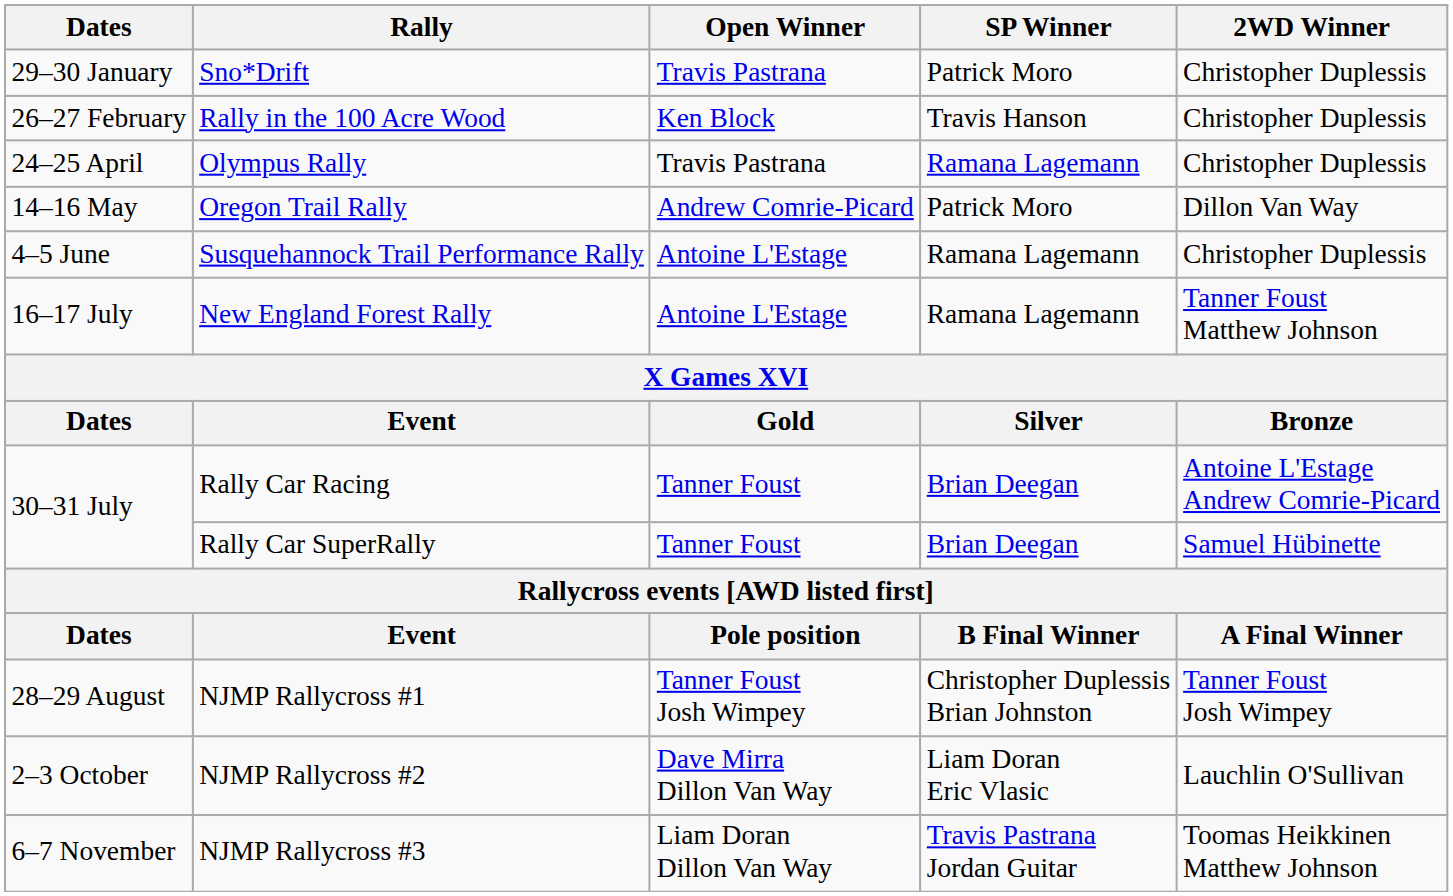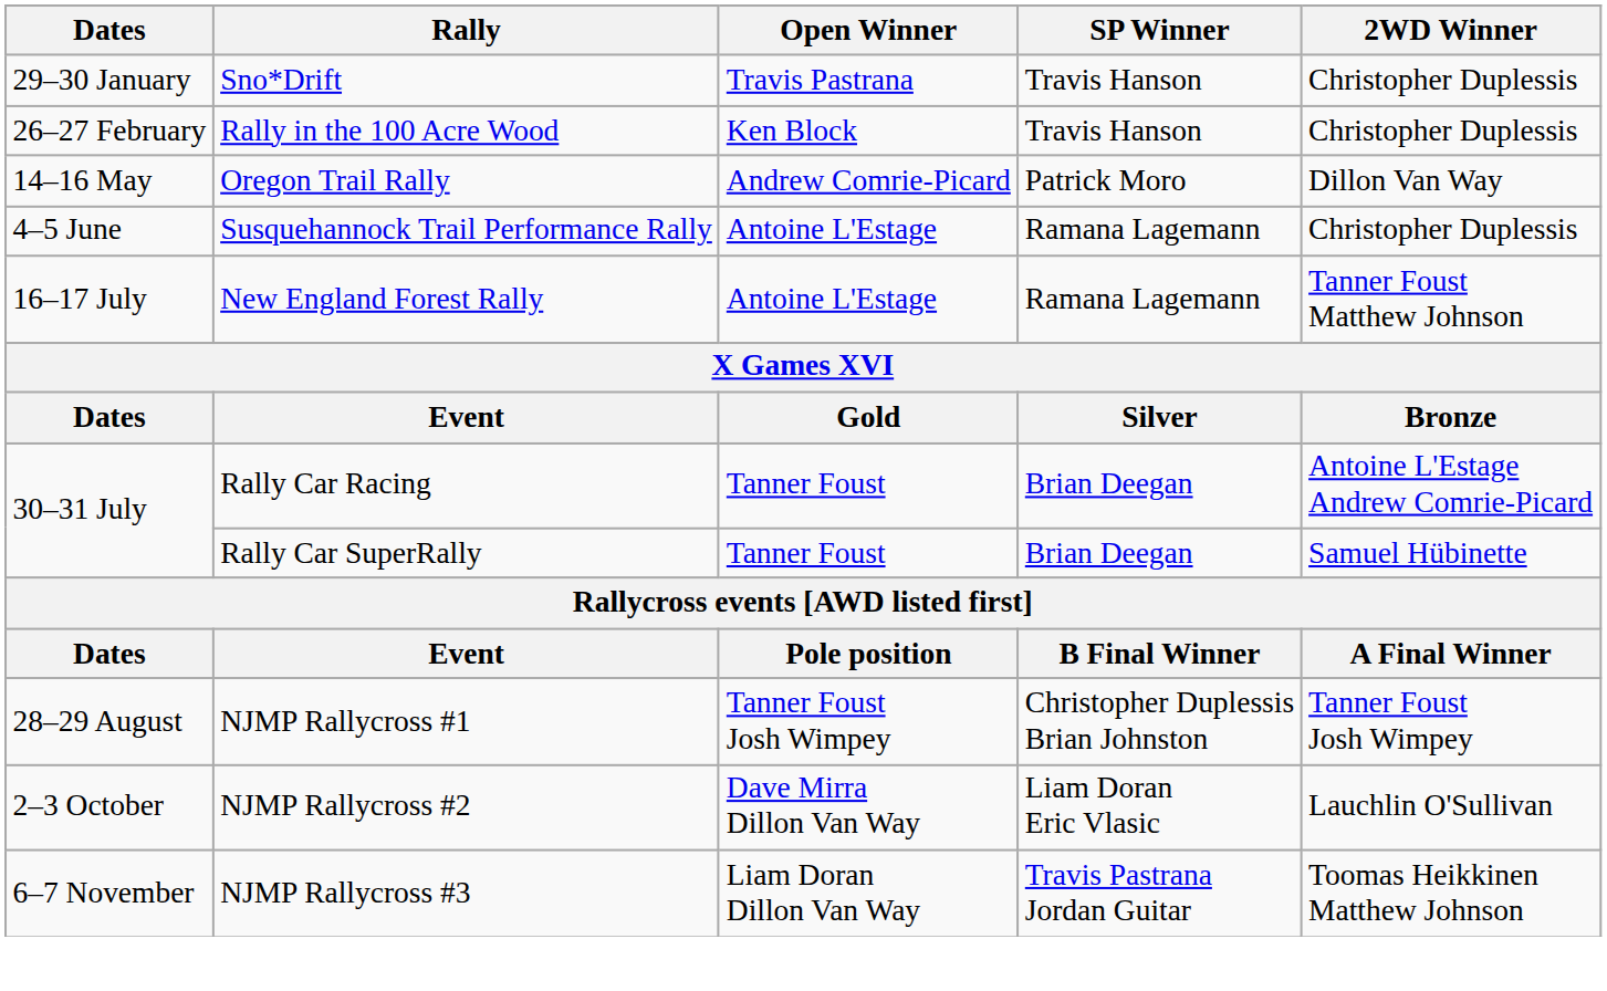 <table class="wikitable" style="font-size: 85%;">
 <tr>
 <th>Dates</th>
 <th>Rally</th>
 <th>Open Winner</th>
 <th>SP Winner</th>
 <th>2WD Winner</th>
 </tr>
 <tr>
 <td>29–30 January</td>
 <td><a href='#'>Sno*Drift</a></td>
 <td><a href='#'>Travis Pastrana</a></td>
-<td>Patrick Moro</td>
+<td>Travis Hanson</td>
 <td>Christopher Duplessis</td>
 </tr>
 <tr>
 <td>26–27 February</td>
 <td><a href='#'>Rally in the 100 Acre Wood</a></td>
 <td><a href='#'>Ken Block</a></td>
 <td>Travis Hanson</td>
-<td>Christopher Duplessis</td>
-</tr>
-<tr>
-<td>24–25 April</td>
-<td><a href='#'>Olympus Rally</a></td>
-<td>Travis Pastrana</td>
-<td><a href='#'>Ramana Lagemann</a></td>
 <td>Christopher Duplessis</td>
 </tr>
 <tr>
 <td>14–16 May</td>
 <td><a href='#'>Oregon Trail Rally</a></td>
 <td><a href='#'>Andrew Comrie-Picard</a></td>
 <td>Patrick Moro</td>
 <td>Dillon Van Way</td>
 </tr>
 <tr>
 <td>4–5 June</td>
 <td><a href='#'>Susquehannock Trail Performance Rally</a></td>
 <td><a href='#'>Antoine L'Estage</a></td>
 <td>Ramana Lagemann</td>
 <td>Christopher Duplessis</td>
 </tr>
 <tr>
 <td>16–17 July</td>
 <td><a href='#'>New England Forest Rally</a></td>
 <td><a href='#'>Antoine L'Estage</a></td>
 <td>Ramana Lagemann</td>
 <td><a href='#'>Tanner Foust</a><br>Matthew Johnson</td>
 </tr>
 <tr>
 <th colspan=5><a href='#'>X Games XVI</a></th>
 </tr>
 <tr>
 <th>Dates</th>
 <th>Event</th>
 <th> Gold</th>
 <th> Silver</th>
 <th> Bronze</th>
 </tr>
 <tr>
 <td rowspan=2>30–31 July</td>
 <td>Rally Car Racing</td>
 <td><a href='#'>Tanner Foust</a></td>
 <td><a href='#'>Brian Deegan</a></td>
 <td><a href='#'>Antoine L'Estage</a><br><a href='#'>Andrew Comrie-Picard</a></td>
 </tr>
 <tr>
 <td>Rally Car SuperRally</td>
 <td><a href='#'>Tanner Foust</a></td>
 <td><a href='#'>Brian Deegan</a></td>
 <td><a href='#'>Samuel Hübinette</a></td>
 </tr>
 <tr>
 <th colspan=5>Rallycross events [AWD listed first]</th>
 </tr>
 <tr>
 <th>Dates</th>
 <th>Event</th>
 <th>Pole position</th>
 <th>B Final Winner</th>
 <th>A Final Winner</th>
 </tr>
 <tr>
 <td>28–29 August</td>
 <td>NJMP Rallycross #1</td>
 <td><a href='#'>Tanner Foust</a><br>Josh Wimpey</td>
 <td>Christopher Duplessis<br>Brian Johnston</td>
 <td><a href='#'>Tanner Foust</a><br>Josh Wimpey</td>
 </tr>
 <tr>
 <td>2–3 October</td>
 <td>NJMP Rallycross #2</td>
 <td><a href='#'>Dave Mirra</a><br>Dillon Van Way</td>
 <td>Liam Doran<br>Eric Vlasic</td>
 <td>Lauchlin O'Sullivan</td>
 </tr>
 <tr>
 <td>6–7 November</td>
 <td>NJMP Rallycross #3</td>
 <td>Liam Doran<br>Dillon Van Way</td>
 <td><a href='#'>Travis Pastrana</a><br>Jordan Guitar</td>
 <td>Toomas Heikkinen<br>Matthew Johnson</td>
 </tr>
 </table>
